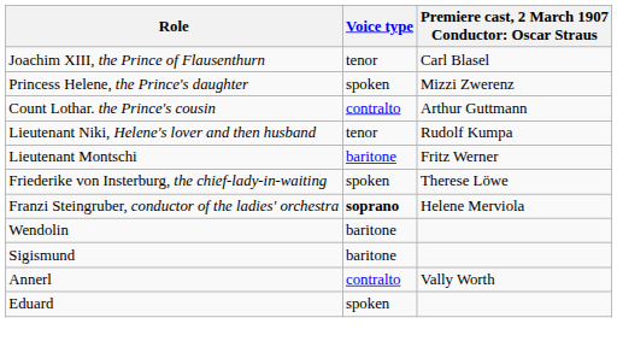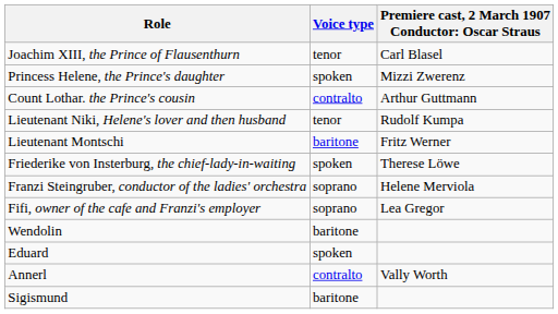 <table class="wikitable">
 <tr>
 <th>Role</th>
 <th><a href='#'>Voice type</a></th>
 <th>Premiere cast, 2 March 1907<br>Conductor: Oscar Straus</th>
 </tr>
 <tr>
 <td>Joachim XIII, <em>the Prince of Flausenthurn</em></td>
 <td>tenor</td>
 <td>Carl Blasel</td>
 </tr>
 <tr>
 <td>Princess Helene, <em>the Prince's daughter</em></td>
 <td>spoken</td>
 <td>Mizzi Zwerenz</td>
 </tr>
 <tr>
 <td>Count Lothar. <em>the Prince's cousin</em></td>
 <td><a href='#'>contralto</a></td>
 <td>Arthur Guttmann</td>
 </tr>
 <tr>
 <td>Lieutenant Niki, <em>Helene's lover and then husband</em></td>
 <td>tenor</td>
 <td>Rudolf Kumpa</td>
 </tr>
 <tr>
 <td>Lieutenant Montschi</td>
 <td><a href='#'>baritone</a></td>
 <td>Fritz Werner</td>
 </tr>
 <tr>
 <td>Friederike von Insterburg, <em>the chief-lady-in-waiting</em></td>
 <td>spoken</td>
 <td>Therese Löwe</td>
 </tr>
 <tr>
 <td>Franzi Steingruber, <em>conductor of the ladies' orchestra</em></td>
-<td><strong>soprano</strong></td>
+<td>soprano</td>
 <td>Helene Merviola</td>
+</tr>
+<tr>
+<td>Fifi, <em>owner of the cafe and Franzi's employer</em></td>
+<td>soprano</td>
+<td>Lea Gregor</td>
 </tr>
 <tr>
 <td>Wendolin</td>
 <td>baritone</td>
 <td></td>
 </tr>
 <tr>
-<td>Sigismund</td>
-<td>baritone</td>
+<td>Eduard</td>
+<td>spoken</td>
 <td></td>
 </tr>
 <tr>
 <td>Annerl</td>
 <td><a href='#'>contralto</a></td>
 <td>Vally Worth</td>
 </tr>
 <tr>
-<td>Eduard</td>
-<td>spoken</td>
+<td>Sigismund</td>
+<td>baritone</td>
 <td></td>
 </tr>
 </table>
